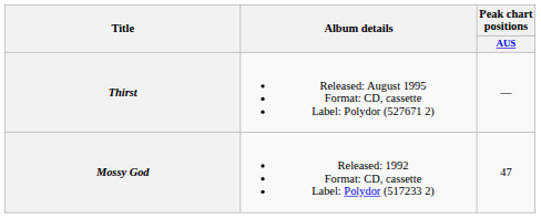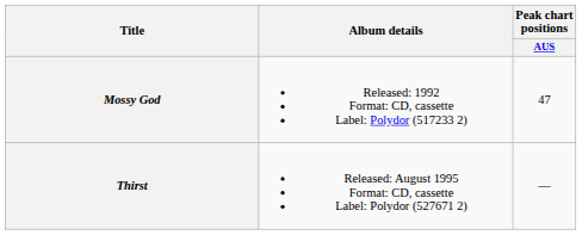 <table class="wikitable plainrowheaders" style="text-align:center;" border="1">
 <tr>
 <th scope="col" rowspan="2" style="width:20em;">Title</th>
 <th scope="col" rowspan="2" style="width:20em;">Album details</th>
 <th scope="col" colspan="1">Peak chart<br>positions</th>
 </tr>
 <tr>
 <th scope="col" style="font-size:85%"><a href='#'>AUS</a><br></th>
 </tr>
 <tr>
+<th scope="row"><em>Mossy God</em></th>
+<td><br><ul><li>Released: 1992</li><li>Format: CD, cassette</li><li>Label: <a href='#'>Polydor</a> (517233 2)</li></ul></td>
+<td>47</td>
+</tr>
+<tr>
 <th scope="row"><em>Thirst</em></th>
 <td><br><ul><li>Released: August 1995</li><li>Format: CD, cassette</li><li>Label: Polydor (527671 2)</li></ul></td>
 <td>—</td>
 </tr>
-<tr>
-<th scope="row"><em>Mossy God</em></th>
-<td><br><ul><li>Released: 1992</li><li>Format: CD, cassette</li><li>Label: <a href='#'>Polydor</a> (517233 2)</li></ul></td>
-<td>47</td>
-</tr>
 </table>
